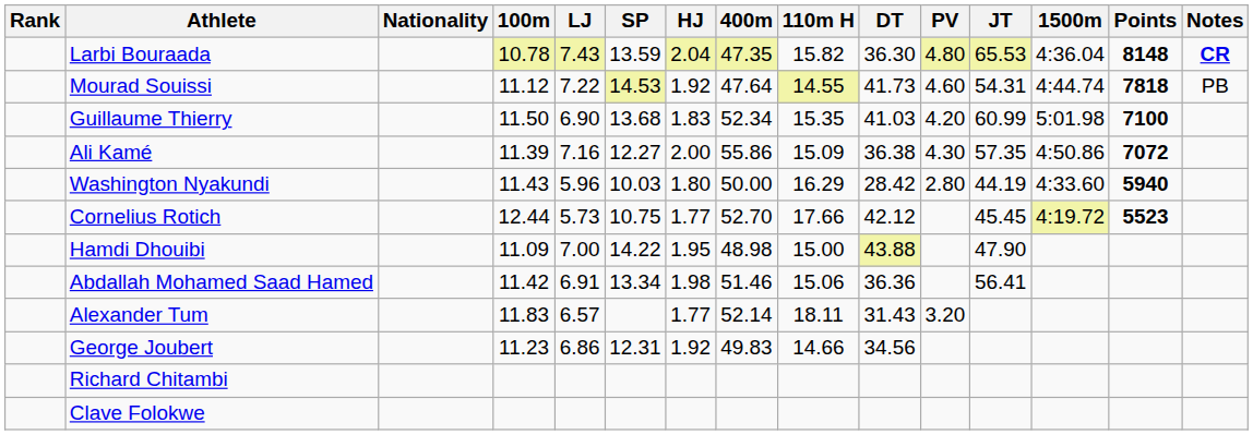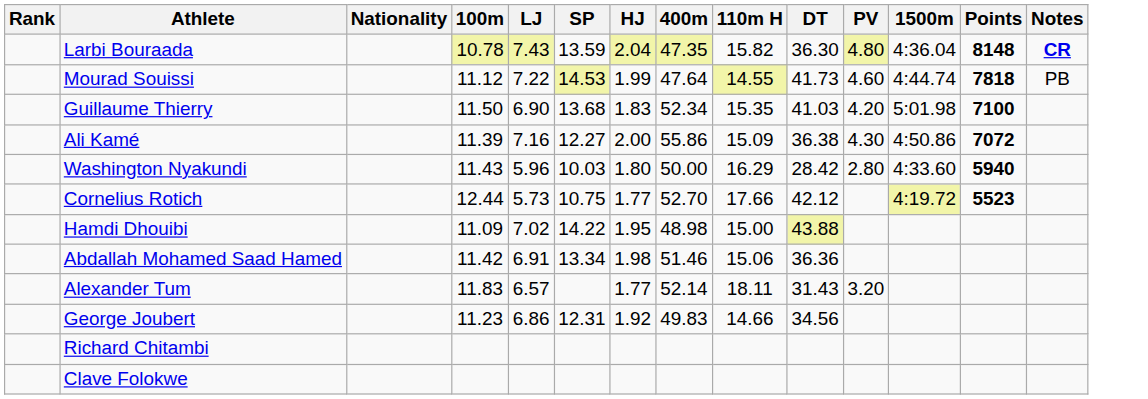 <table class="wikitable sortable" style=" text-align:center; font-size:100%;">
 <tr>
 <th>Rank</th>
 <th>Athlete</th>
 <th>Nationality</th>
 <th>100m</th>
 <th>LJ</th>
 <th>SP</th>
 <th>HJ</th>
 <th>400m</th>
 <th>110m H</th>
 <th>DT</th>
 <th>PV</th>
-<th>JT</th>
 <th>1500m</th>
 <th>Points</th>
 <th>Notes</th>
 </tr>
 <tr>
 <td></td>
 <td align=left><a href='#'>Larbi Bouraada</a></td>
 <td align=left></td>
 <td bgcolor=#F2F5A9>10.78</td>
 <td bgcolor=#F2F5A9>7.43</td>
 <td>13.59</td>
 <td bgcolor=#F2F5A9>2.04</td>
 <td bgcolor=#F2F5A9>47.35</td>
 <td>15.82</td>
 <td>36.30</td>
 <td bgcolor=#F2F5A9>4.80</td>
-<td bgcolor=#F2F5A9>65.53</td>
 <td>4:36.04</td>
 <td><strong>8148</strong></td>
 <td><strong><a href='#'>CR</a></strong></td>
 </tr>
 <tr>
 <td></td>
 <td align=left><a href='#'>Mourad Souissi</a></td>
 <td align=left></td>
 <td>11.12</td>
 <td>7.22</td>
 <td bgcolor=#F2F5A9>14.53</td>
-<td>1.92</td>
+<td>1.99</td>
 <td>47.64</td>
 <td bgcolor=#F2F5A9>14.55</td>
 <td>41.73</td>
 <td>4.60</td>
-<td>54.31</td>
 <td>4:44.74</td>
 <td><strong>7818</strong></td>
 <td>PB</td>
 </tr>
 <tr>
 <td></td>
 <td align=left><a href='#'>Guillaume Thierry</a></td>
 <td align=left></td>
 <td>11.50</td>
 <td>6.90</td>
 <td>13.68</td>
 <td>1.83</td>
 <td>52.34</td>
 <td>15.35</td>
 <td>41.03</td>
 <td>4.20</td>
-<td>60.99</td>
 <td>5:01.98</td>
 <td><strong>7100</strong></td>
 <td></td>
 </tr>
 <tr>
 <td></td>
 <td align=left><a href='#'>Ali Kamé</a></td>
 <td align=left></td>
 <td>11.39</td>
 <td>7.16</td>
 <td>12.27</td>
 <td>2.00</td>
 <td>55.86</td>
 <td>15.09</td>
 <td>36.38</td>
 <td>4.30</td>
-<td>57.35</td>
 <td>4:50.86</td>
 <td><strong>7072</strong></td>
 <td></td>
 </tr>
 <tr>
 <td></td>
 <td align=left><a href='#'>Washington Nyakundi</a></td>
 <td align=left></td>
 <td>11.43</td>
 <td>5.96</td>
 <td>10.03</td>
 <td>1.80</td>
 <td>50.00</td>
 <td>16.29</td>
 <td>28.42</td>
 <td>2.80</td>
-<td>44.19</td>
 <td>4:33.60</td>
 <td><strong>5940</strong></td>
 <td></td>
 </tr>
 <tr>
 <td></td>
 <td align=left><a href='#'>Cornelius Rotich</a></td>
 <td align=left></td>
 <td>12.44</td>
 <td>5.73</td>
 <td>10.75</td>
 <td>1.77</td>
 <td>52.70</td>
 <td>17.66</td>
 <td>42.12</td>
 <td></td>
-<td>45.45</td>
 <td bgcolor=#F2F5A9>4:19.72</td>
 <td><strong>5523</strong></td>
 <td></td>
 </tr>
 <tr>
 <td></td>
 <td align=left><a href='#'>Hamdi Dhouibi</a></td>
 <td align=left></td>
 <td>11.09</td>
-<td>7.00</td>
+<td>7.02</td>
 <td>14.22</td>
 <td>1.95</td>
 <td>48.98</td>
 <td>15.00</td>
 <td bgcolor=#F2F5A9>43.88</td>
 <td></td>
-<td>47.90</td>
 <td></td>
 <td><strong></strong></td>
 <td></td>
 </tr>
 <tr>
 <td></td>
 <td align=left><a href='#'>Abdallah Mohamed Saad Hamed</a></td>
 <td align=left></td>
 <td>11.42</td>
 <td>6.91</td>
 <td>13.34</td>
 <td>1.98</td>
 <td>51.46</td>
 <td>15.06</td>
 <td>36.36</td>
 <td></td>
-<td>56.41</td>
 <td></td>
 <td><strong></strong></td>
 <td></td>
 </tr>
 <tr>
 <td></td>
 <td align=left><a href='#'>Alexander Tum</a></td>
 <td align=left></td>
 <td>11.83</td>
 <td>6.57</td>
 <td></td>
 <td>1.77</td>
 <td>52.14</td>
 <td>18.11</td>
 <td>31.43</td>
 <td>3.20</td>
 <td></td>
-<td></td>
 <td><strong></strong></td>
 <td></td>
 </tr>
 <tr>
 <td></td>
 <td align=left><a href='#'>George Joubert</a></td>
 <td align=left></td>
 <td>11.23</td>
 <td>6.86</td>
 <td>12.31</td>
 <td>1.92</td>
 <td>49.83</td>
 <td>14.66</td>
 <td>34.56</td>
 <td></td>
 <td></td>
-<td></td>
 <td><strong></strong></td>
 <td></td>
 </tr>
 <tr>
 <td></td>
 <td align=left><a href='#'>Richard Chitambi</a></td>
 <td align=left></td>
-<td></td>
 <td></td>
 <td></td>
 <td></td>
 <td></td>
 <td></td>
 <td></td>
 <td></td>
 <td></td>
 <td></td>
 <td><strong></strong></td>
 <td></td>
 </tr>
 <tr>
 <td></td>
 <td align=left><a href='#'>Clave Folokwe</a></td>
 <td align=left></td>
 <td></td>
 <td></td>
 <td></td>
 <td></td>
 <td></td>
 <td></td>
 <td></td>
 <td></td>
 <td></td>
-<td></td>
 <td><strong></strong></td>
 <td></td>
 </tr>
 </table>
